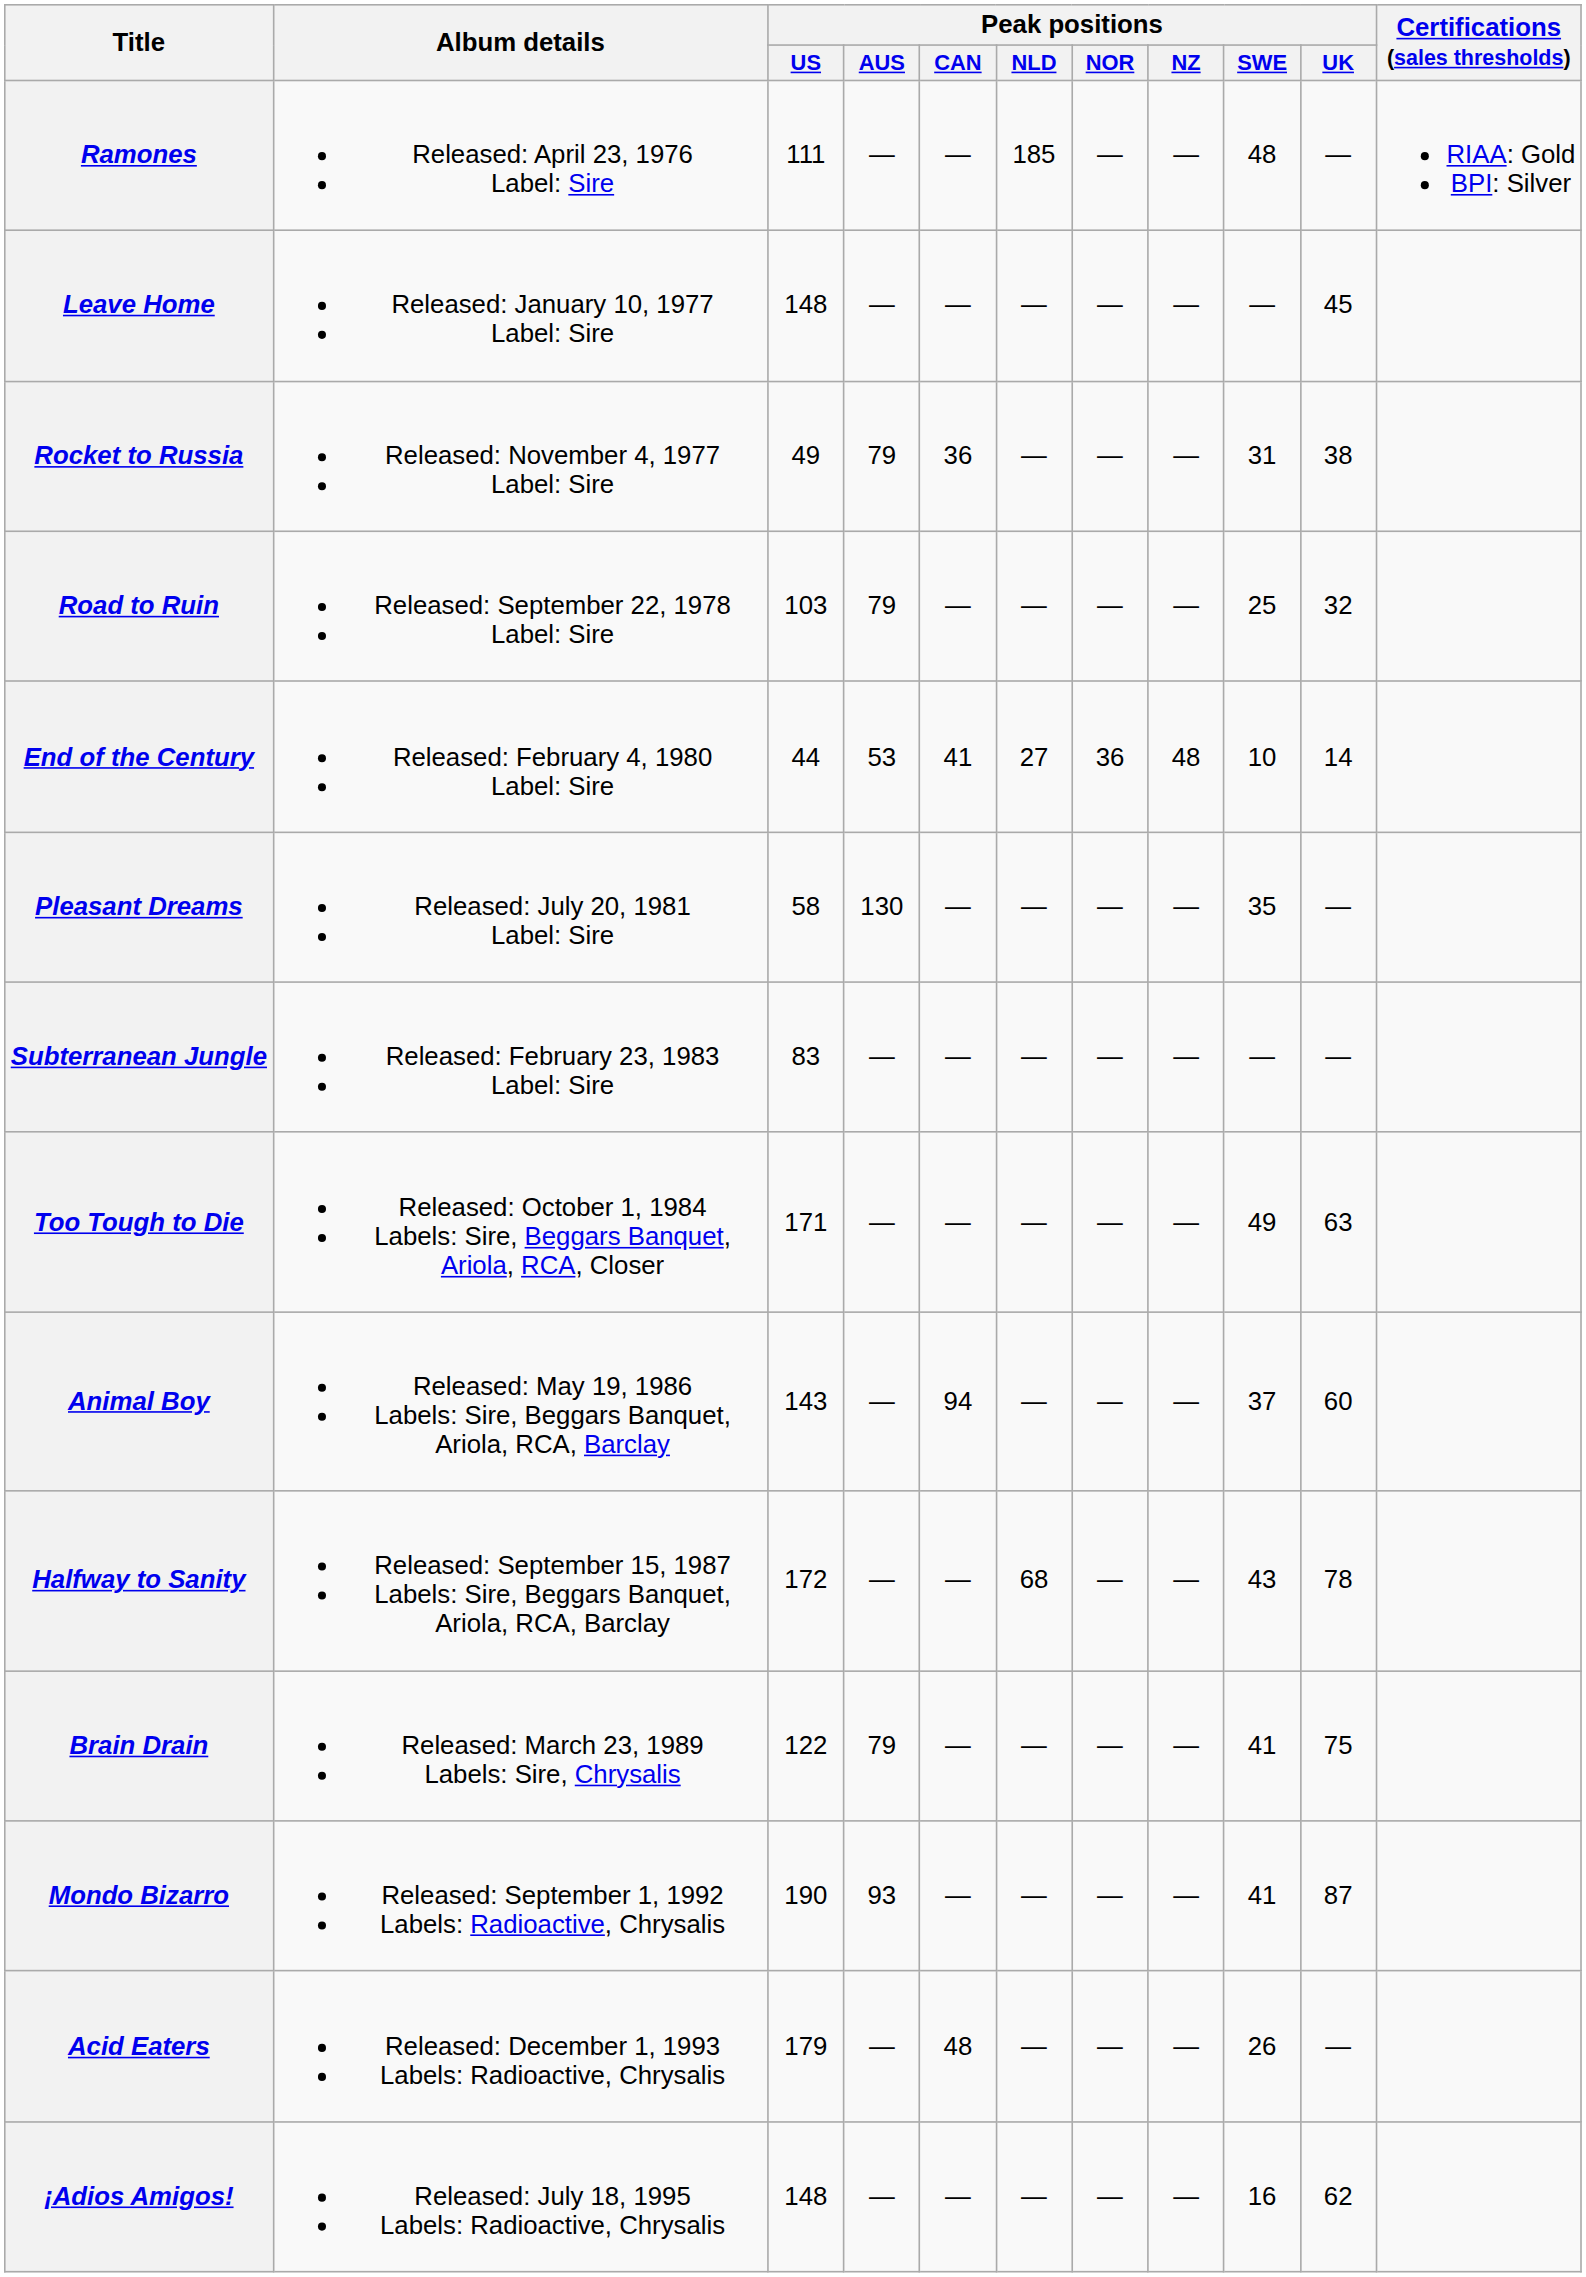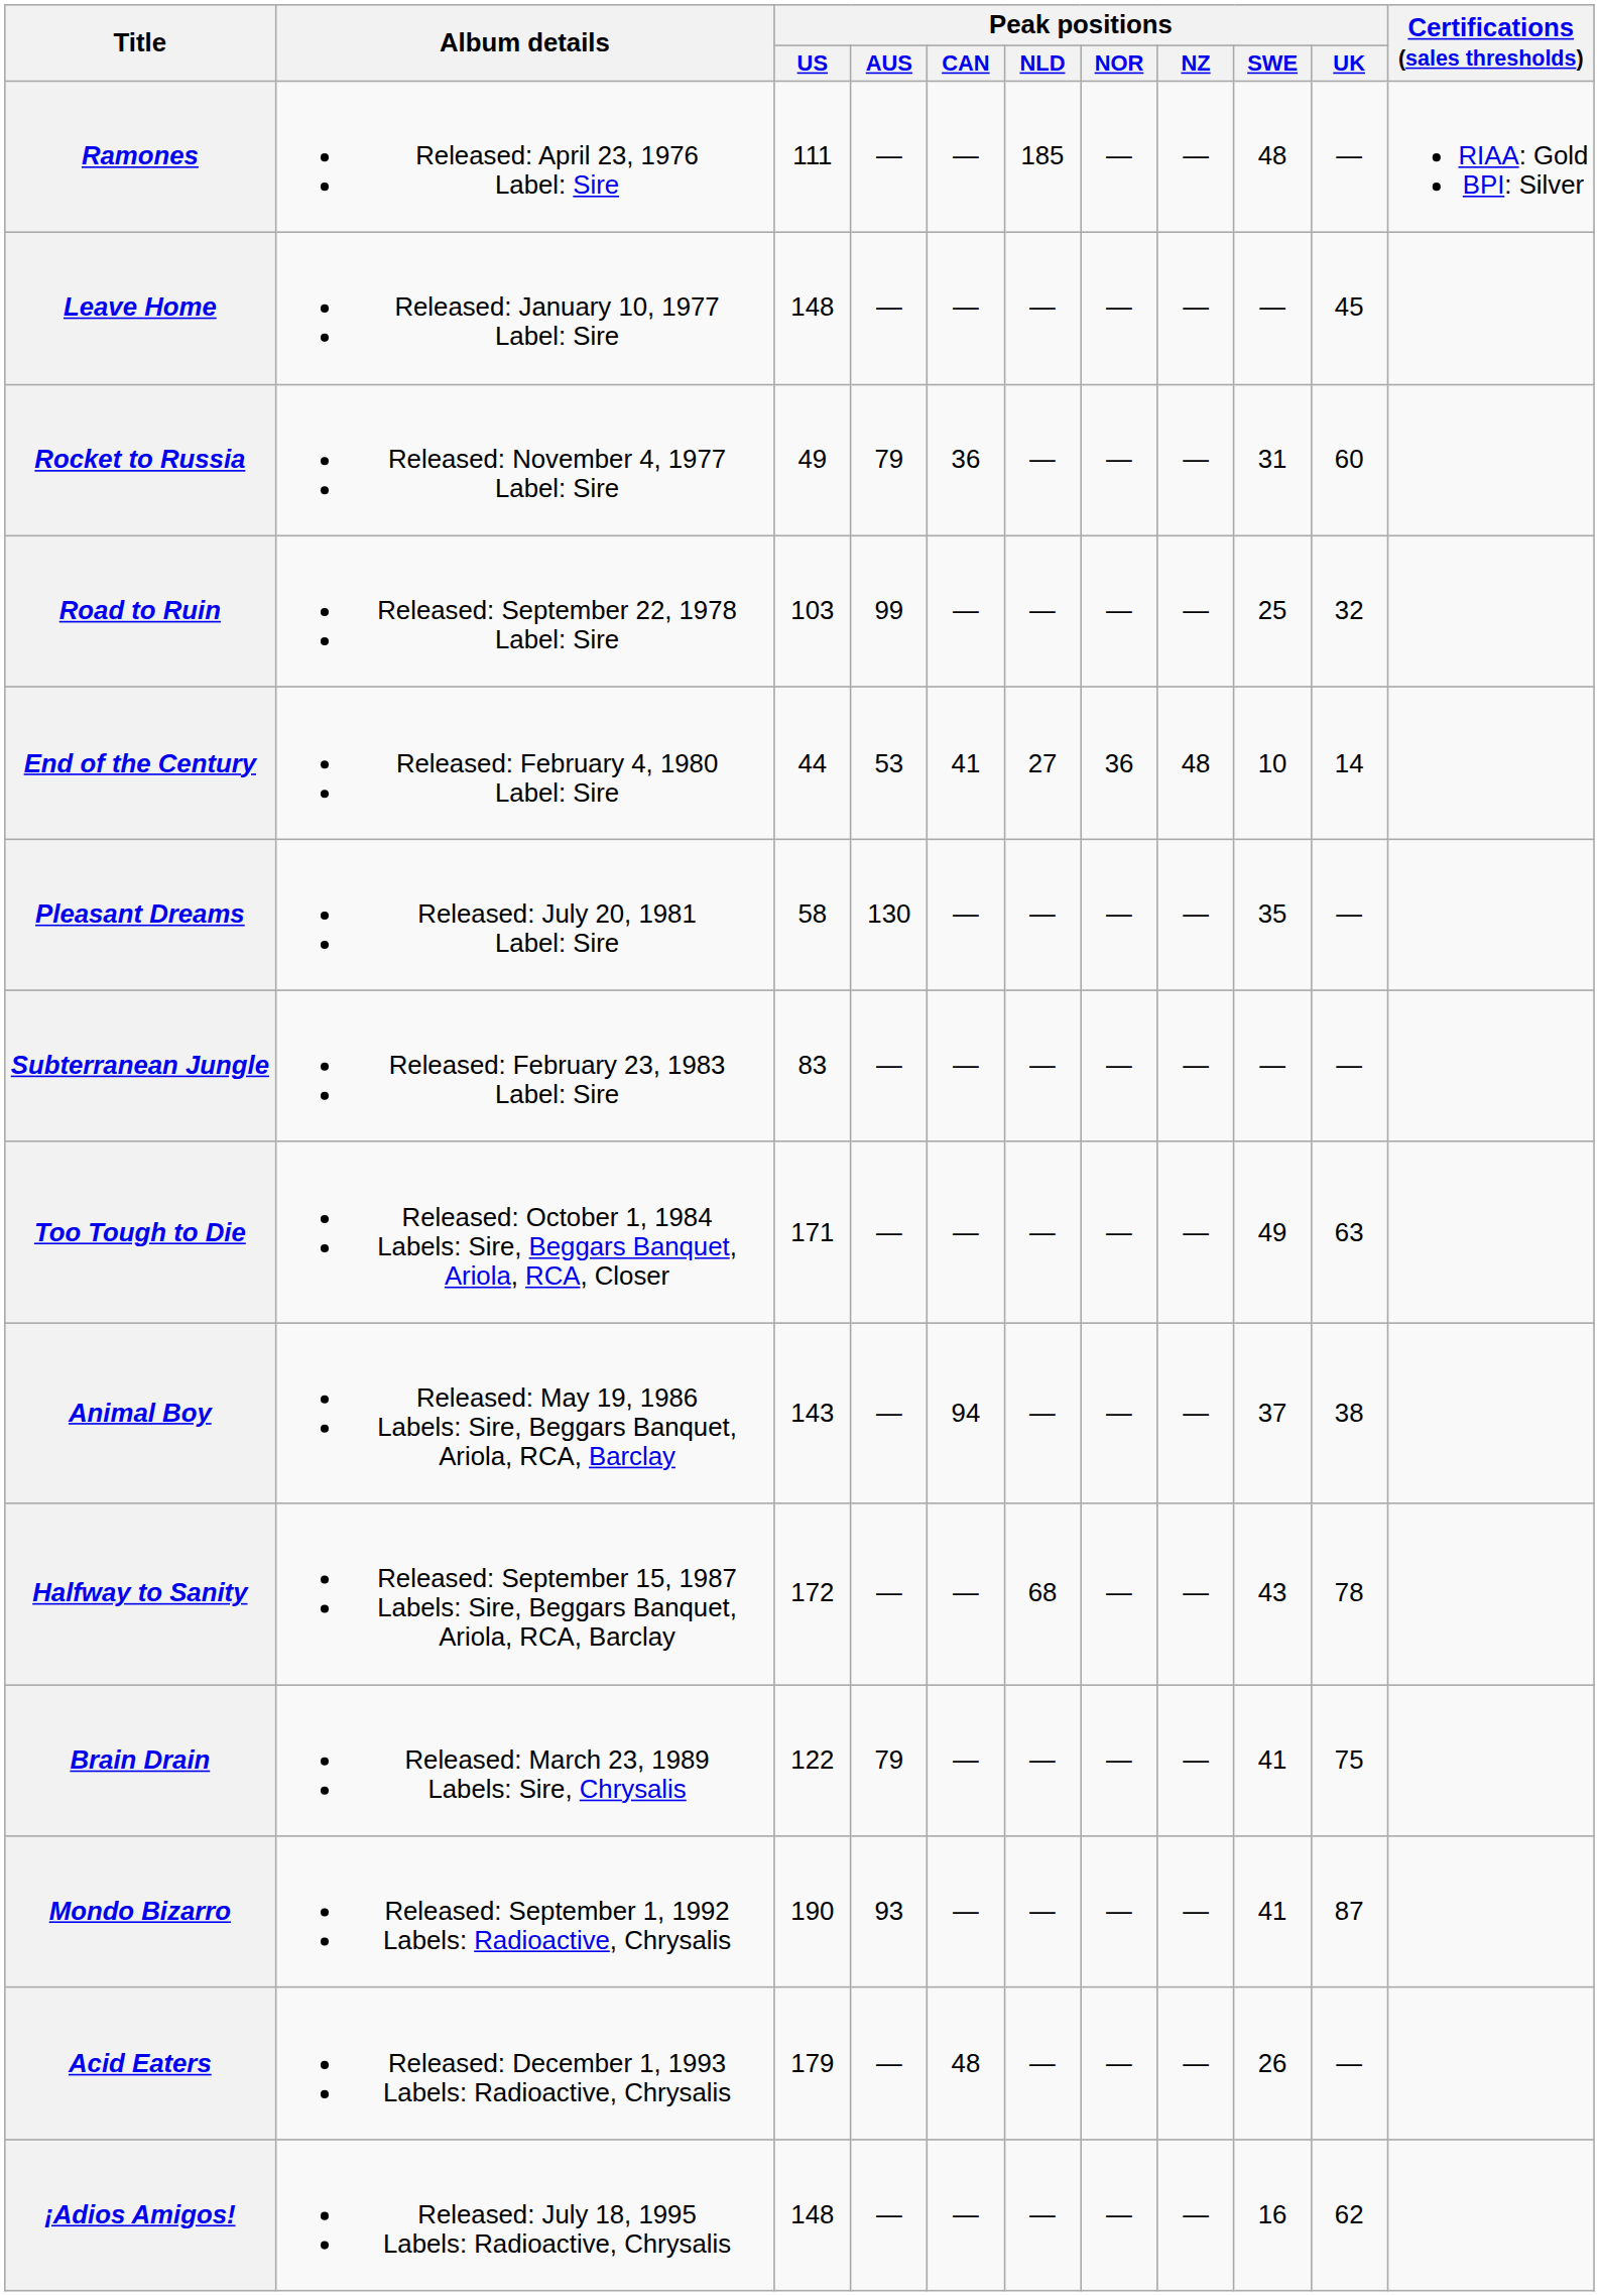 <table class="wikitable plainrowheaders" style="text-align:center;">
 <tr>
 <th rowspan="2">Title</th>
 <th rowspan="2" style="width:300px;">Album details</th>
 <th colspan="8">Peak positions</th>
 <th rowspan="2"><a href='#'>Certifications</a><br><small>(<a href='#'>sales thresholds</a>)</small></th>
 </tr>
 <tr>
 <th style="width:3em;font-size:85%;"><a href='#'>US</a><br></th>
 <th style="width:3em;font-size:85%;"><a href='#'>AUS</a><br></th>
 <th style="width:3em;font-size:85%;"><a href='#'>CAN</a> <br></th>
 <th style="width:3em;font-size:85%;"><a href='#'>NLD</a><br></th>
 <th style="width:3em;font-size:85%;"><a href='#'>NOR</a><br></th>
 <th style="width:3em;font-size:85%;"><a href='#'>NZ</a><br></th>
 <th style="width:3em;font-size:85%;"><a href='#'>SWE</a><br></th>
 <th style="width:3em;font-size:85%;"><a href='#'>UK</a><br></th>
 </tr>
 <tr>
 <th scope="row"><em><a href='#'>Ramones</a></em></th>
 <td><br><ul><li>Released: April 23, 1976</li><li>Label: <a href='#'>Sire</a></li></ul></td>
 <td>111</td>
 <td>—</td>
 <td>—</td>
 <td>185</td>
 <td>—</td>
 <td>—</td>
 <td>48</td>
 <td>—</td>
 <td><br><ul><li><a href='#'>RIAA</a>: Gold</li><li><a href='#'>BPI</a>: Silver</li></ul></td>
 </tr>
 <tr>
 <th scope="row"><em><a href='#'>Leave Home</a></em></th>
 <td><br><ul><li>Released: January 10, 1977</li><li>Label: Sire</li></ul></td>
 <td>148</td>
 <td>—</td>
 <td>—</td>
 <td>—</td>
 <td>—</td>
 <td>—</td>
 <td>—</td>
 <td>45</td>
 <td></td>
 </tr>
 <tr>
 <th scope="row"><em><a href='#'>Rocket to Russia</a></em></th>
 <td><br><ul><li>Released: November 4, 1977</li><li>Label: Sire</li></ul></td>
 <td>49</td>
 <td>79</td>
 <td>36</td>
 <td>—</td>
 <td>—</td>
 <td>—</td>
 <td>31</td>
-<td>38</td>
+<td>60</td>
 <td></td>
 </tr>
 <tr>
 <th scope="row"><em><a href='#'>Road to Ruin</a></em></th>
 <td><br><ul><li>Released: September 22, 1978</li><li>Label: Sire</li></ul></td>
 <td>103</td>
-<td>79</td>
+<td>99</td>
 <td>—</td>
 <td>—</td>
 <td>—</td>
 <td>—</td>
 <td>25</td>
 <td>32</td>
 <td></td>
 </tr>
 <tr>
 <th scope="row"><em><a href='#'>End of the Century</a></em></th>
 <td><br><ul><li>Released: February 4, 1980</li><li>Label: Sire</li></ul></td>
 <td>44</td>
 <td>53</td>
 <td>41</td>
 <td>27</td>
 <td>36</td>
 <td>48</td>
 <td>10</td>
 <td>14</td>
 <td></td>
 </tr>
 <tr>
 <th scope="row"><em><a href='#'>Pleasant Dreams</a></em></th>
 <td><br><ul><li>Released: July 20, 1981</li><li>Label: Sire</li></ul></td>
 <td>58</td>
 <td>130</td>
 <td>—</td>
 <td>—</td>
 <td>—</td>
 <td>—</td>
 <td>35</td>
 <td>—</td>
 <td></td>
 </tr>
 <tr>
 <th scope="row"><em><a href='#'>Subterranean Jungle</a></em></th>
 <td><br><ul><li>Released: February 23, 1983</li><li>Label: Sire</li></ul></td>
 <td>83</td>
 <td>—</td>
 <td>—</td>
 <td>—</td>
 <td>—</td>
 <td>—</td>
 <td>—</td>
 <td>—</td>
 <td></td>
 </tr>
 <tr>
 <th scope="row"><em><a href='#'>Too Tough to Die</a></em></th>
 <td><br><ul><li>Released: October 1, 1984</li><li>Labels: Sire, <a href='#'>Beggars Banquet</a>, <a href='#'>Ariola</a>, <a href='#'>RCA</a>, Closer</li></ul></td>
 <td>171</td>
 <td>—</td>
 <td>—</td>
 <td>—</td>
 <td>—</td>
 <td>—</td>
 <td>49</td>
 <td>63</td>
 <td></td>
 </tr>
 <tr>
 <th scope="row"><em><a href='#'>Animal Boy</a></em></th>
 <td><br><ul><li>Released: May 19, 1986</li><li>Labels: Sire, Beggars Banquet, Ariola, RCA, <a href='#'>Barclay</a></li></ul></td>
 <td>143</td>
 <td>—</td>
 <td>94</td>
 <td>—</td>
 <td>—</td>
 <td>—</td>
 <td>37</td>
-<td>60</td>
+<td>38</td>
 <td></td>
 </tr>
 <tr>
 <th scope="row"><em><a href='#'>Halfway to Sanity</a></em></th>
 <td><br><ul><li>Released: September 15, 1987</li><li>Labels: Sire, Beggars Banquet, Ariola, RCA, Barclay</li></ul></td>
 <td>172</td>
 <td>—</td>
 <td>—</td>
 <td>68</td>
 <td>—</td>
 <td>—</td>
 <td>43</td>
 <td>78</td>
 <td></td>
 </tr>
 <tr>
 <th scope="row"><em><a href='#'>Brain Drain</a></em></th>
 <td><br><ul><li>Released: March 23, 1989</li><li>Labels: Sire, <a href='#'>Chrysalis</a></li></ul></td>
 <td>122</td>
 <td>79</td>
 <td>—</td>
 <td>—</td>
 <td>—</td>
 <td>—</td>
 <td>41</td>
 <td>75</td>
 <td></td>
 </tr>
 <tr>
 <th scope="row"><em><a href='#'>Mondo Bizarro</a></em></th>
 <td><br><ul><li>Released: September 1, 1992</li><li>Labels: <a href='#'>Radioactive</a>, Chrysalis</li></ul></td>
 <td>190</td>
 <td>93</td>
 <td>—</td>
 <td>—</td>
 <td>—</td>
 <td>—</td>
 <td>41</td>
 <td>87</td>
 <td></td>
 </tr>
 <tr>
 <th scope="row"><em><a href='#'>Acid Eaters</a></em></th>
 <td><br><ul><li>Released: December 1, 1993</li><li>Labels: Radioactive, Chrysalis</li></ul></td>
 <td>179</td>
 <td>—</td>
 <td>48</td>
 <td>—</td>
 <td>—</td>
 <td>—</td>
 <td>26</td>
 <td>—</td>
 <td></td>
 </tr>
 <tr>
 <th scope="row"><em><a href='#'>¡Adios Amigos!</a></em></th>
 <td><br><ul><li>Released: July 18, 1995</li><li>Labels: Radioactive, Chrysalis</li></ul></td>
 <td>148</td>
 <td>—</td>
 <td>—</td>
 <td>—</td>
 <td>—</td>
 <td>—</td>
 <td>16</td>
 <td>62</td>
 <td></td>
 </tr>
 </table>
